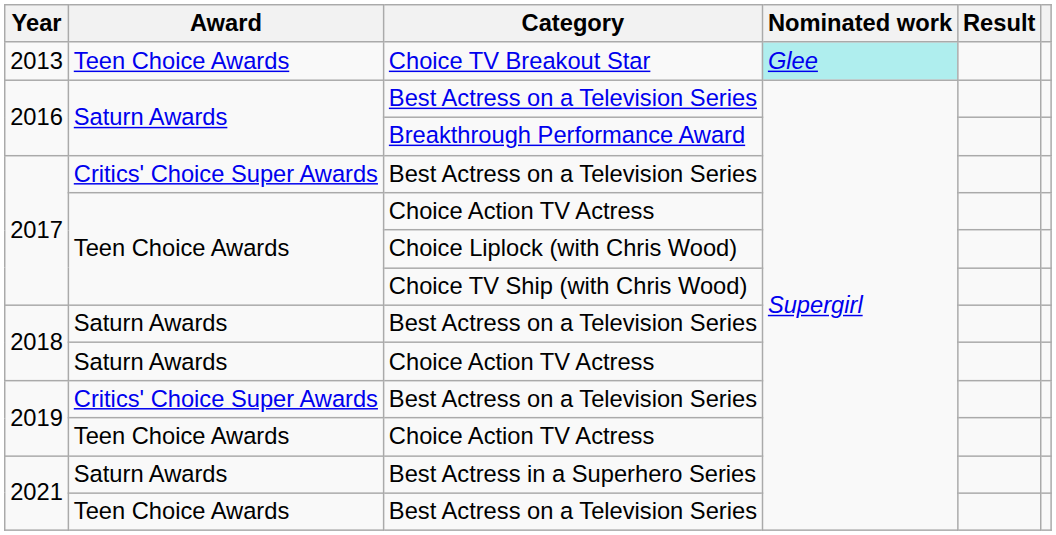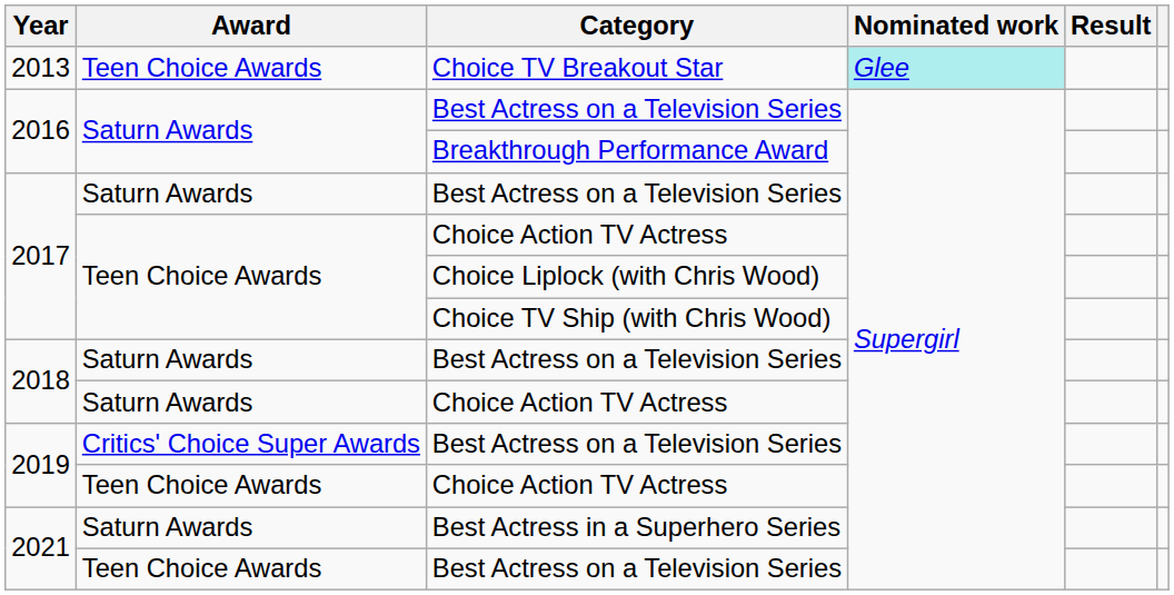 <table class="wikitable sortable plainrowheaders">
 <tr>
 <th>Year</th>
 <th>Award</th>
 <th>Category</th>
 <th>Nominated work</th>
 <th>Result</th>
 <th class="unsortable"></th>
 </tr>
 <tr>
 <td>2013</td>
 <td><a href='#'>Teen Choice Awards</a></td>
 <td><a href='#'>Choice TV Breakout Star</a></td>
 <td style="background: paleturquoise;"><em><a href='#'>Glee</a></em></td>
 <td></td>
 <td style="text-align:center;"></td>
 </tr>
 <tr>
 <td rowspan="2">2016</td>
 <td rowspan="2"><a href='#'>Saturn Awards</a></td>
 <td><a href='#'>Best Actress on a Television Series</a></td>
 <td rowspan="12"><em><a href='#'>Supergirl</a></em></td>
 <td></td>
 <td style="text-align:center;"></td>
 </tr>
 <tr>
 <td><a href='#'>Breakthrough Performance Award</a></td>
 <td></td>
 <td style="text-align:center;"></td>
 </tr>
 <tr>
 <td rowspan="4">2017</td>
-<td><a href='#'>Critics' Choice Super Awards</a></td>
+<td>Saturn Awards</td>
 <td>Best Actress on a Television Series</td>
 <td></td>
 <td style="text-align:center;"></td>
 </tr>
 <tr>
 <td rowspan="3">Teen Choice Awards</td>
 <td>Choice Action TV Actress</td>
 <td></td>
 <td style="text-align:center;"></td>
 </tr>
 <tr>
 <td>Choice Liplock (with Chris Wood)</td>
 <td></td>
 <td style="text-align:center;"></td>
 </tr>
 <tr>
 <td>Choice TV Ship (with Chris Wood)</td>
 <td></td>
 <td style="text-align:center;"></td>
 </tr>
 <tr>
 <td rowspan="2">2018</td>
 <td>Saturn Awards</td>
 <td>Best Actress on a Television Series</td>
 <td></td>
 <td style="text-align:center;"></td>
 </tr>
 <tr>
 <td>Saturn Awards</td>
 <td>Choice Action TV Actress</td>
 <td></td>
 <td style="text-align:center;"></td>
 </tr>
 <tr>
 <td rowspan=2>2019</td>
 <td><a href='#'>Critics' Choice Super Awards</a></td>
 <td>Best Actress on a Television Series</td>
 <td></td>
 <td style="text-align:center;"></td>
 </tr>
 <tr>
 <td>Teen Choice Awards</td>
 <td>Choice Action TV Actress</td>
 <td></td>
 <td style="text-align:center;"></td>
 </tr>
 <tr>
 <td rowspan=2>2021</td>
 <td>Saturn Awards</td>
 <td>Best Actress in a Superhero Series</td>
 <td></td>
 <td style="text-align:center;"></td>
 </tr>
 <tr>
 <td>Teen Choice Awards</td>
 <td>Best Actress on a Television Series</td>
 <td></td>
 <td style="text-align:center;"></td>
 </tr>
 </table>
